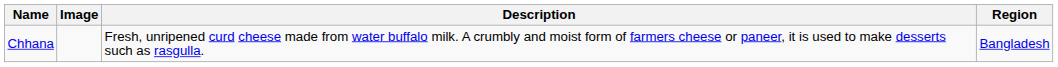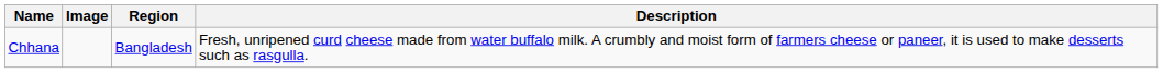 <table class="wikitable sortable" style="width:100%">
 <tr>
 <th>Name</th>
 <th class="unsortable">Image</th>
+<th>Region</th>
 <th>Description</th>
-<th>Region</th>
 </tr>
 <tr>
 <td><a href='#'>Chhana</a></td>
 <td></td>
+<td><a href='#'>Bangladesh</a></td>
 <td>Fresh, unripened <a href='#'>curd</a> <a href='#'>cheese</a> made from <a href='#'>water buffalo</a> milk. A crumbly and moist form of <a href='#'>farmers cheese</a> or <a href='#'>paneer</a>, it is used to make <a href='#'>desserts</a> such as <a href='#'>rasgulla</a>.</td>
-<td><a href='#'>Bangladesh</a></td>
 </tr>
 </table>
